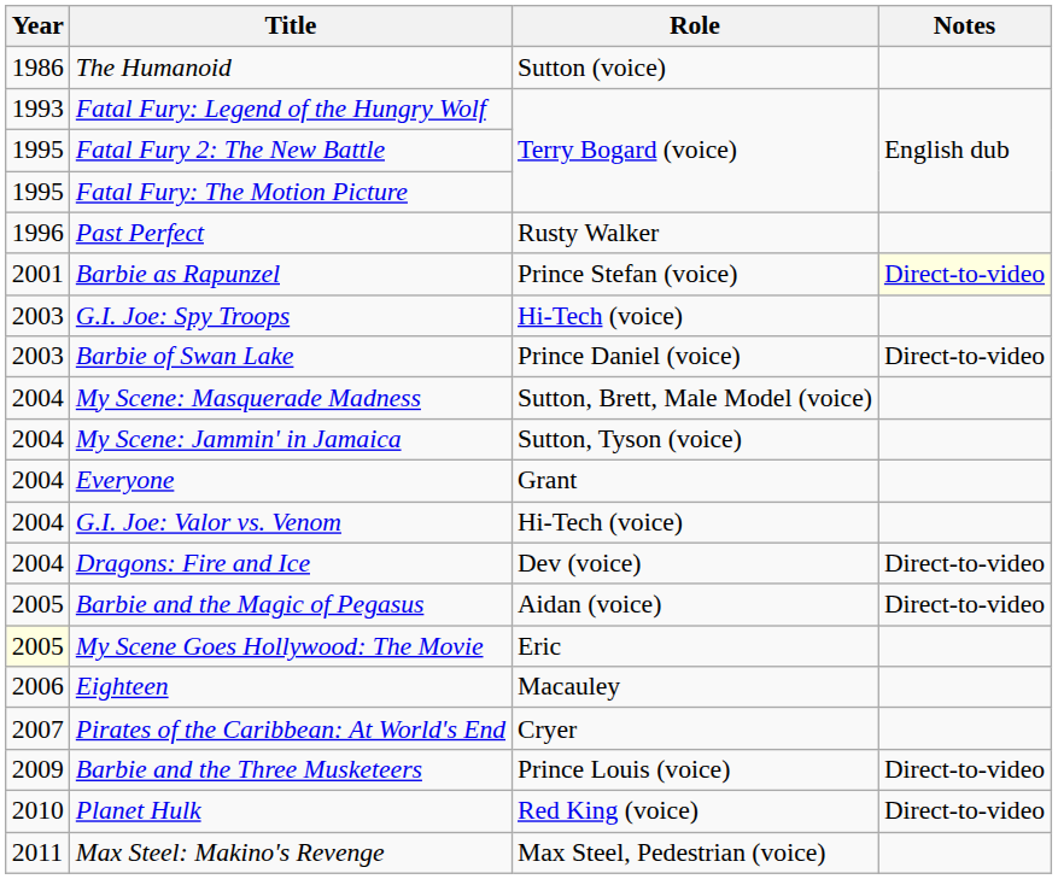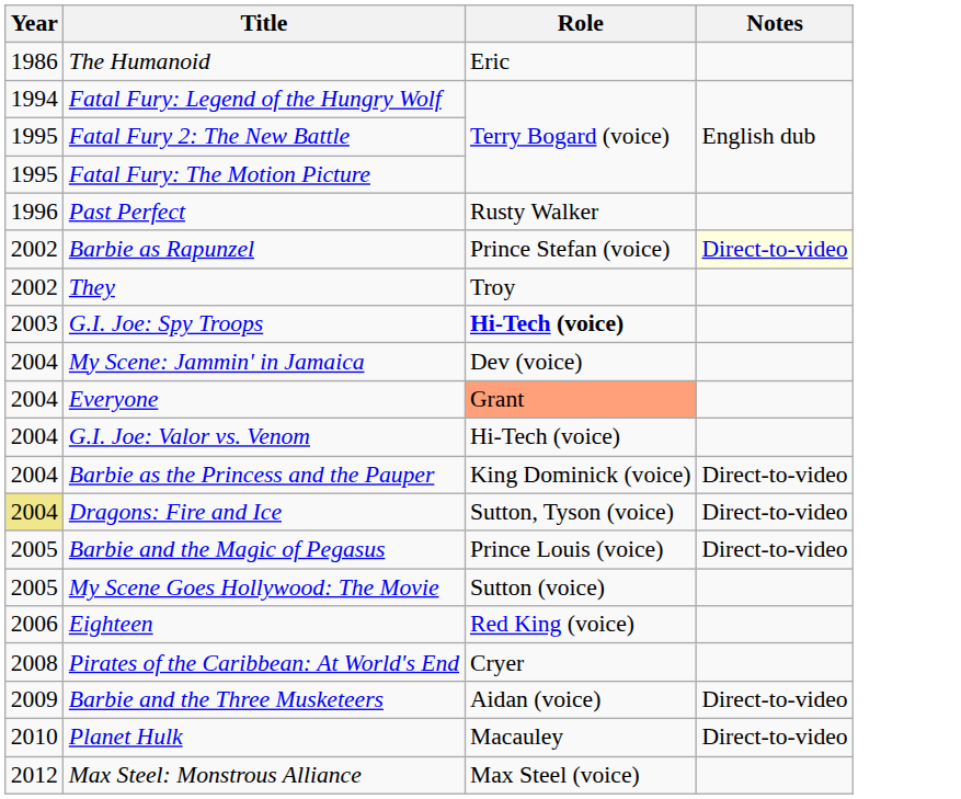 <table class="wikitable sortable">
 <tr>
 <th>Year</th>
 <th>Title</th>
 <th>Role</th>
 <th>Notes</th>
 </tr>
 <tr>
 <td>1986</td>
 <td><em>The Humanoid</em></td>
-<td>Sutton (voice)</td>
+<td>Eric</td>
 <td></td>
 </tr>
 <tr>
-<td>1993</td>
+<td>1994</td>
 <td><em><a href='#'>Fatal Fury: Legend of the Hungry Wolf</a></em></td>
 <td rowspan="3"><a href='#'>Terry Bogard</a> (voice)</td>
 <td rowspan="3">English dub</td>
 </tr>
 <tr>
 <td>1995</td>
 <td><em><a href='#'>Fatal Fury 2: The New Battle</a></em></td>
 </tr>
 <tr>
 <td>1995</td>
 <td><em><a href='#'>Fatal Fury: The Motion Picture</a></em></td>
 </tr>
 <tr>
 <td>1996</td>
 <td><em><a href='#'>Past Perfect</a></em></td>
 <td>Rusty Walker</td>
 <td></td>
 </tr>
 <tr>
-<td>2001</td>
+<td>2002</td>
 <td><em><a href='#'>Barbie as Rapunzel</a></em></td>
 <td>Prince Stefan (voice)</td>
 <td style="background: lightyellow;"><a href='#'>Direct-to-video</a></td>
 </tr>
 <tr>
-<td>2003</td>
-<td><em><a href='#'>G.I. Joe: Spy Troops</a></em></td>
-<td><a href='#'>Hi-Tech</a> (voice)</td>
+<td>2002</td>
+<td><em><a href='#'>They</a></em></td>
+<td>Troy</td>
 <td></td>
 </tr>
 <tr>
 <td>2003</td>
-<td><em><a href='#'>Barbie of Swan Lake</a></em></td>
-<td>Prince Daniel (voice)</td>
-<td>Direct-to-video</td>
-</tr>
-<tr>
-<td>2004</td>
-<td><em><a href='#'>My Scene: Masquerade Madness</a></em></td>
-<td>Sutton, Brett, Male Model (voice)</td>
+<td><em><a href='#'>G.I. Joe: Spy Troops</a></em></td>
+<td><strong><a href='#'>Hi-Tech</a> (voice)</strong></td>
 <td></td>
 </tr>
 <tr>
 <td>2004</td>
 <td><em><a href='#'>My Scene: Jammin' in Jamaica</a></em></td>
-<td>Sutton, Tyson (voice)</td>
+<td>Dev (voice)</td>
 <td></td>
 </tr>
 <tr>
 <td>2004</td>
 <td><em><a href='#'>Everyone</a></em></td>
-<td>Grant</td>
+<td style="background: lightsalmon;">Grant</td>
 <td></td>
 </tr>
 <tr>
 <td>2004</td>
 <td><em><a href='#'>G.I. Joe: Valor vs. Venom</a></em></td>
 <td>Hi-Tech (voice)</td>
 <td></td>
 </tr>
 <tr>
 <td>2004</td>
+<td><em><a href='#'>Barbie as the Princess and the Pauper</a></em></td>
+<td>King Dominick (voice)</td>
+<td>Direct-to-video</td>
+</tr>
+<tr>
+<td style="background: khaki;">2004</td>
 <td><em><a href='#'>Dragons: Fire and Ice</a></em></td>
-<td>Dev (voice)</td>
+<td>Sutton, Tyson (voice)</td>
 <td>Direct-to-video</td>
 </tr>
 <tr>
 <td>2005</td>
 <td><em><a href='#'>Barbie and the Magic of Pegasus</a></em></td>
-<td>Aidan (voice)</td>
+<td>Prince Louis (voice)</td>
 <td>Direct-to-video</td>
 </tr>
 <tr>
-<td style="background: lightyellow;">2005</td>
+<td>2005</td>
 <td><em><a href='#'>My Scene Goes Hollywood: The Movie</a></em></td>
-<td>Eric</td>
+<td>Sutton (voice)</td>
 <td></td>
 </tr>
 <tr>
 <td>2006</td>
 <td><em><a href='#'>Eighteen</a></em></td>
-<td>Macauley</td>
+<td><a href='#'>Red King</a> (voice)</td>
 <td></td>
 </tr>
 <tr>
-<td>2007</td>
+<td>2008</td>
 <td><em><a href='#'>Pirates of the Caribbean: At World's End</a></em></td>
 <td>Cryer</td>
 <td></td>
 </tr>
 <tr>
 <td>2009</td>
 <td><em><a href='#'>Barbie and the Three Musketeers</a></em></td>
-<td>Prince Louis (voice)</td>
+<td>Aidan (voice)</td>
 <td>Direct-to-video</td>
 </tr>
 <tr>
 <td>2010</td>
 <td><em><a href='#'>Planet Hulk</a></em></td>
-<td><a href='#'>Red King</a> (voice)</td>
+<td>Macauley</td>
 <td>Direct-to-video</td>
 </tr>
 <tr>
-<td>2011</td>
-<td><em>Max Steel: Makino's Revenge</em></td>
-<td>Max Steel, Pedestrian (voice)</td>
+<td>2012</td>
+<td><em>Max Steel: Monstrous Alliance</em></td>
+<td>Max Steel (voice)</td>
 <td></td>
 </tr>
 </table>
